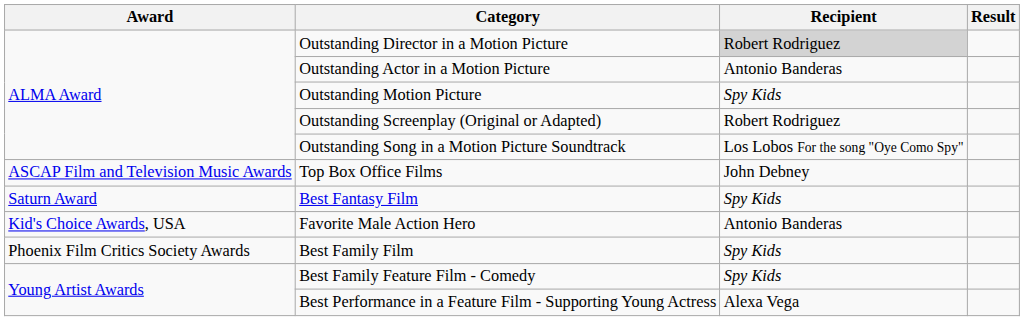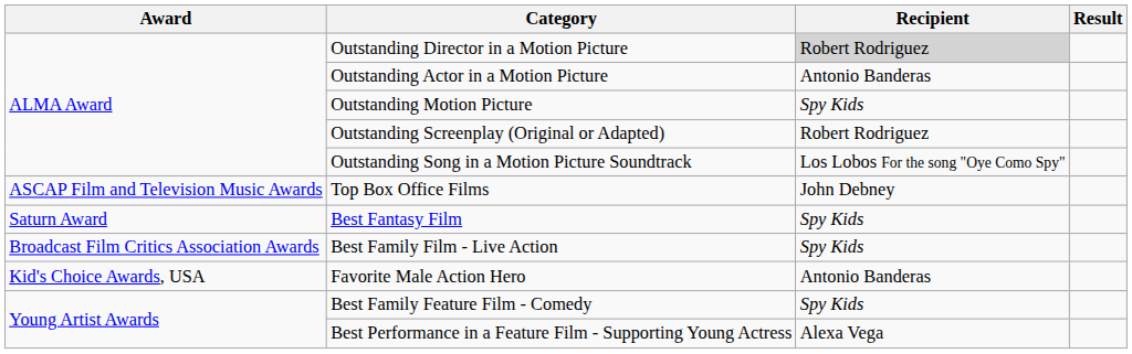 <table class="wikitable sortable plainrowheaders">
 <tr>
 <th>Award</th>
 <th>Category</th>
 <th>Recipient</th>
 <th>Result</th>
 </tr>
 <tr>
 <td rowspan=5><a href='#'>ALMA Award</a></td>
 <td>Outstanding Director in a Motion Picture</td>
 <td style="background: lightgrey;">Robert Rodriguez</td>
 <td></td>
 </tr>
 <tr>
 <td>Outstanding Actor in a Motion Picture</td>
 <td>Antonio Banderas</td>
 <td></td>
 </tr>
 <tr>
 <td>Outstanding Motion Picture</td>
 <td><em>Spy Kids</em></td>
 <td></td>
 </tr>
 <tr>
 <td>Outstanding Screenplay (Original or Adapted)</td>
 <td>Robert Rodriguez</td>
 <td></td>
 </tr>
 <tr>
 <td>Outstanding Song in a Motion Picture Soundtrack</td>
 <td>Los Lobos <small>For the song "Oye Como Spy"</small></td>
 <td></td>
 </tr>
 <tr>
 <td><a href='#'>ASCAP Film and Television Music Awards</a></td>
 <td>Top Box Office Films</td>
 <td>John Debney</td>
 <td></td>
 </tr>
 <tr>
 <td><a href='#'>Saturn Award</a></td>
 <td><a href='#'>Best Fantasy Film</a></td>
 <td><em>Spy Kids</em></td>
 <td></td>
 </tr>
 <tr>
+<td><a href='#'>Broadcast Film Critics Association Awards</a></td>
+<td>Best Family Film - Live Action</td>
+<td><em>Spy Kids</em></td>
+<td></td>
+</tr>
+<tr>
 <td><a href='#'>Kid's Choice Awards</a>, USA</td>
 <td>Favorite Male Action Hero</td>
 <td>Antonio Banderas</td>
-<td></td>
-</tr>
-<tr>
-<td>Phoenix Film Critics Society Awards</td>
-<td>Best Family Film</td>
-<td><em>Spy Kids</em></td>
 <td></td>
 </tr>
 <tr>
 <td rowspan=2><a href='#'>Young Artist Awards</a></td>
 <td>Best Family Feature Film - Comedy</td>
 <td><em>Spy Kids</em></td>
 <td></td>
 </tr>
 <tr>
 <td>Best Performance in a Feature Film - Supporting Young Actress</td>
 <td>Alexa Vega</td>
 <td></td>
 </tr>
 </table>
